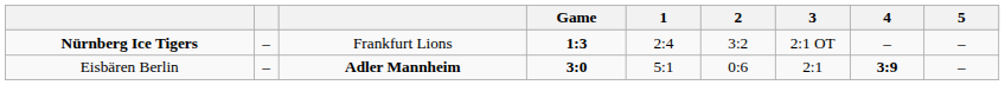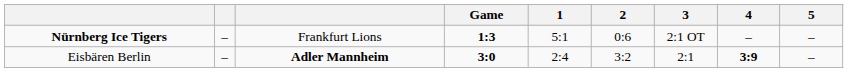 <table class="wikitable" width="80%">
 <tr style="background-color:#c0c0c0;">
 <th style="width:25%;"></th>
 <th style="width:2.5%;"></th>
 <th style="width:25%;"></th>
 <th style="width:10%;">Game</th>
 <th style="width:7.5%;">1</th>
 <th style="width:7.5%;">2</th>
 <th style="width:7.5%;">3</th>
 <th style="width:7.5%;">4</th>
 <th style="width:7.5%;">5</th>
 </tr>
 <tr align="center">
 <td><strong>Nürnberg Ice Tigers</strong></td>
 <td>–</td>
 <td>Frankfurt Lions</td>
 <td><strong>1:3</strong></td>
-<td>2:4</td>
-<td>3:2</td>
+<td>5:1</td>
+<td>0:6</td>
 <td>2:1 OT</td>
 <td>–</td>
 <td>–</td>
 </tr>
 <tr align="center">
 <td>Eisbären Berlin</td>
 <td>–</td>
 <td><strong>Adler Mannheim</strong></td>
 <td><strong>3:0</strong></td>
-<td>5:1</td>
-<td>0:6</td>
+<td>2:4</td>
+<td>3:2</td>
 <td>2:1</td>
 <td><strong>3:9</strong></td>
 <td>–</td>
 </tr>
 </table>
